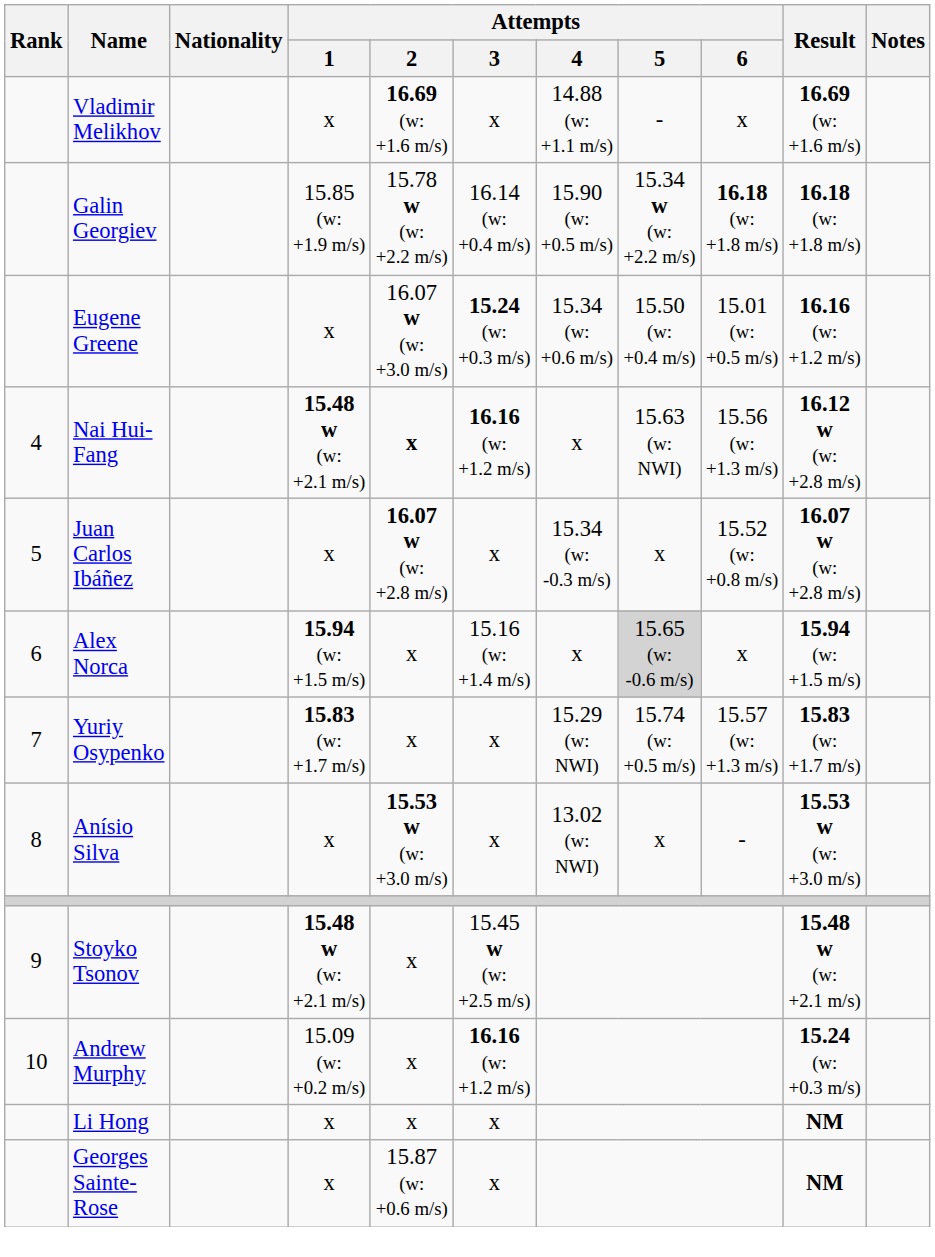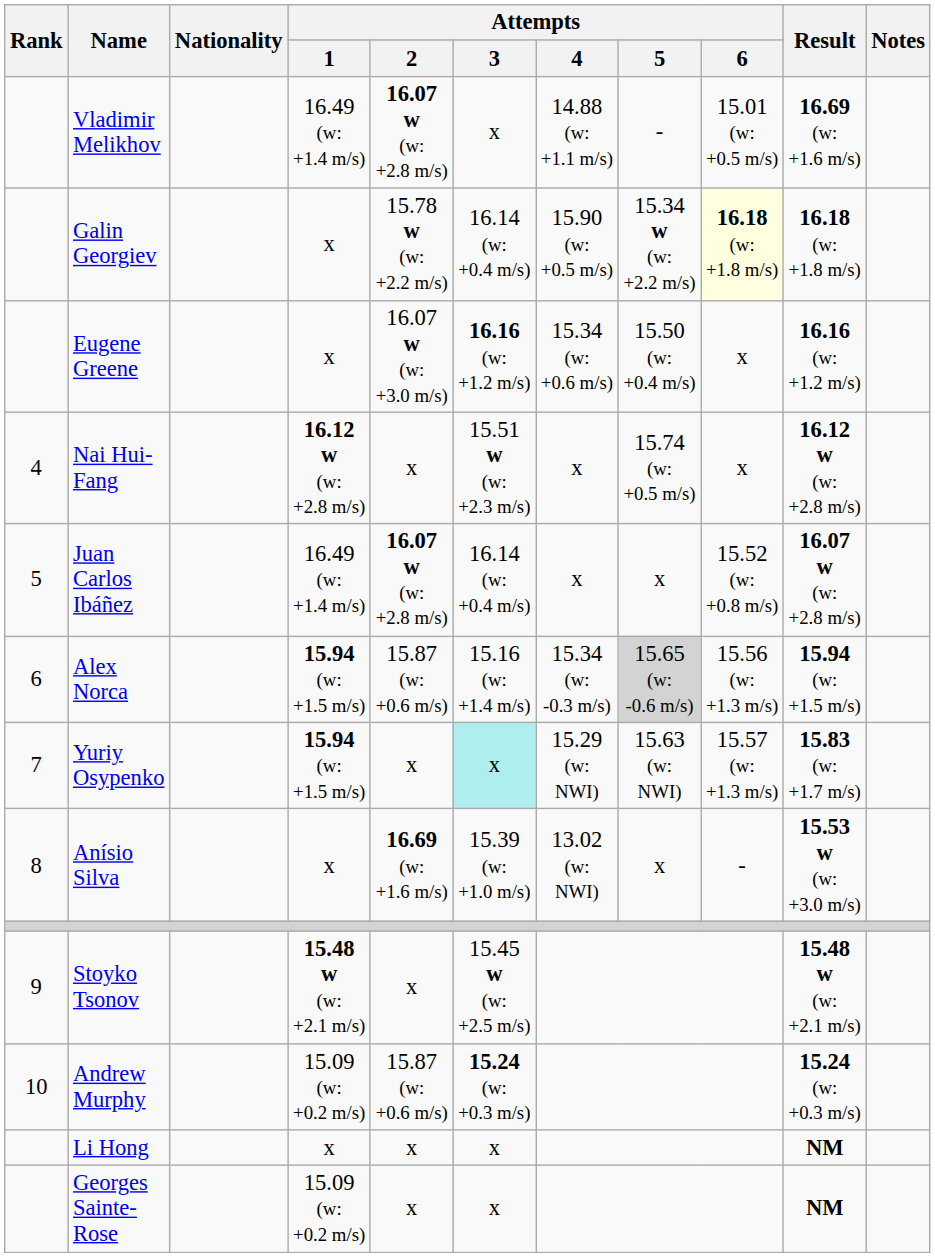 <table class="wikitable sortable" style="text-align:center">
 <tr>
 <th rowspan=2>Rank</th>
 <th rowspan=2>Name</th>
 <th rowspan=2>Nationality</th>
 <th colspan=6>Attempts</th>
 <th rowspan=2>Result</th>
 <th rowspan=2>Notes</th>
 </tr>
 <tr>
 <th>1</th>
 <th>2</th>
 <th>3</th>
 <th>4</th>
 <th>5</th>
 <th>6</th>
 </tr>
 <tr>
 <td></td>
 <td align=left><a href='#'>Vladimir Melikhov</a></td>
 <td align=left></td>
-<td>x</td>
-<td><strong>16.69</strong><br><small>(w: +1.6 m/s)</small></td>
+<td>16.49<br><small>(w: +1.4 m/s)</small></td>
+<td><strong>16.07</strong> <strong>w</strong> <br><small>(w: +2.8 m/s)</small></td>
 <td>x</td>
 <td>14.88<br><small>(w: +1.1 m/s)</small></td>
 <td>-</td>
-<td>x</td>
+<td>15.01<br><small>(w: +0.5 m/s)</small></td>
 <td><strong>16.69</strong> <br><small>(w: +1.6 m/s)</small></td>
 <td></td>
 </tr>
 <tr>
 <td></td>
 <td align=left><a href='#'>Galin Georgiev</a></td>
 <td align=left></td>
-<td>15.85<br><small>(w: +1.9 m/s)</small></td>
+<td>x</td>
 <td>15.78 <strong>w</strong> <br><small>(w: +2.2 m/s)</small></td>
 <td>16.14<br><small>(w: +0.4 m/s)</small></td>
 <td>15.90<br><small>(w: +0.5 m/s)</small></td>
 <td>15.34 <strong>w</strong> <br><small>(w: +2.2 m/s)</small></td>
-<td><strong>16.18</strong><br><small>(w: +1.8 m/s)</small></td>
+<td style="background: lightyellow;"><strong>16.18</strong><br><small>(w: +1.8 m/s)</small></td>
 <td><strong>16.18</strong> <br><small>(w: +1.8 m/s)</small></td>
 <td></td>
 </tr>
 <tr>
 <td></td>
 <td align=left><a href='#'>Eugene Greene</a></td>
 <td align=left></td>
 <td>x</td>
 <td>16.07 <strong>w</strong> <br><small>(w: +3.0 m/s)</small></td>
-<td><strong>15.24</strong><br><small>(w: +0.3 m/s)</small></td>
+<td><strong>16.16</strong><br><small>(w: +1.2 m/s)</small></td>
 <td>15.34<br><small>(w: +0.6 m/s)</small></td>
 <td>15.50<br><small>(w: +0.4 m/s)</small></td>
-<td>15.01<br><small>(w: +0.5 m/s)</small></td>
+<td>x</td>
 <td><strong>16.16</strong> <br><small>(w: +1.2 m/s)</small></td>
 <td></td>
 </tr>
 <tr>
 <td>4</td>
 <td align=left><a href='#'>Nai Hui-Fang</a></td>
 <td align=left></td>
-<td><strong>15.48</strong> <strong>w</strong> <br><small>(w: +2.1 m/s)</small></td>
-<td><strong>x</strong></td>
-<td><strong>16.16</strong><br><small>(w: +1.2 m/s)</small></td>
+<td><strong>16.12</strong> <strong>w</strong> <br><small>(w: +2.8 m/s)</small></td>
 <td>x</td>
-<td>15.63<br><small>(w: NWI)</small></td>
-<td>15.56<br><small>(w: +1.3 m/s)</small></td>
+<td>15.51 <strong>w</strong> <br><small>(w: +2.3 m/s)</small></td>
+<td>x</td>
+<td>15.74<br><small>(w: +0.5 m/s)</small></td>
+<td>x</td>
 <td><strong>16.12</strong>  <strong>w</strong> <br><small>(w: +2.8 m/s)</small></td>
 <td></td>
 </tr>
 <tr>
 <td>5</td>
 <td align=left><a href='#'>Juan Carlos Ibáñez</a></td>
 <td align=left></td>
+<td>16.49<br><small>(w: +1.4 m/s)</small></td>
+<td><strong>16.07</strong> <strong>w</strong> <br><small>(w: +2.8 m/s)</small></td>
+<td>16.14<br><small>(w: +0.4 m/s)</small></td>
 <td>x</td>
-<td><strong>16.07</strong> <strong>w</strong> <br><small>(w: +2.8 m/s)</small></td>
-<td>x</td>
-<td>15.34<br><small>(w: -0.3 m/s)</small></td>
 <td>x</td>
 <td>15.52<br><small>(w: +0.8 m/s)</small></td>
 <td><strong>16.07</strong>  <strong>w</strong> <br><small>(w: +2.8 m/s)</small></td>
 <td></td>
 </tr>
 <tr>
 <td>6</td>
 <td align=left><a href='#'>Alex Norca</a></td>
 <td align=left></td>
 <td><strong>15.94</strong><br><small>(w: +1.5 m/s)</small></td>
-<td>x</td>
+<td>15.87<br><small>(w: +0.6 m/s)</small></td>
 <td>15.16<br><small>(w: +1.4 m/s)</small></td>
-<td>x</td>
+<td>15.34<br><small>(w: -0.3 m/s)</small></td>
 <td style="background: lightgrey;">15.65<br><small>(w: -0.6 m/s)</small></td>
-<td>x</td>
+<td>15.56<br><small>(w: +1.3 m/s)</small></td>
 <td><strong>15.94</strong> <br><small>(w: +1.5 m/s)</small></td>
 <td></td>
 </tr>
 <tr>
 <td>7</td>
 <td align=left><a href='#'>Yuriy Osypenko</a></td>
 <td align=left></td>
-<td><strong>15.83</strong><br><small>(w: +1.7 m/s)</small></td>
+<td><strong>15.94</strong><br><small>(w: +1.5 m/s)</small></td>
 <td>x</td>
-<td>x</td>
+<td style="background: paleturquoise;">x</td>
 <td>15.29<br><small>(w: NWI)</small></td>
-<td>15.74<br><small>(w: +0.5 m/s)</small></td>
+<td>15.63<br><small>(w: NWI)</small></td>
 <td>15.57<br><small>(w: +1.3 m/s)</small></td>
 <td><strong>15.83</strong> <br><small>(w: +1.7 m/s)</small></td>
 <td></td>
 </tr>
 <tr>
 <td>8</td>
 <td align=left><a href='#'>Anísio Silva</a></td>
 <td align=left></td>
 <td>x</td>
-<td><strong>15.53</strong> <strong>w</strong> <br><small>(w: +3.0 m/s)</small></td>
-<td>x</td>
+<td><strong>16.69</strong><br><small>(w: +1.6 m/s)</small></td>
+<td>15.39<br><small>(w: +1.0 m/s)</small></td>
 <td>13.02<br><small>(w: NWI)</small></td>
 <td>x</td>
 <td>-</td>
 <td><strong>15.53</strong>  <strong>w</strong> <br><small>(w: +3.0 m/s)</small></td>
 <td></td>
 </tr>
 <tr>
 <td colspan=11 bgcolor=lightgray></td>
 </tr>
 <tr>
 <td>9</td>
 <td align=left><a href='#'>Stoyko Tsonov</a></td>
 <td align=left></td>
 <td><strong>15.48</strong> <strong>w</strong> <br><small>(w: +2.1 m/s)</small></td>
 <td>x</td>
 <td>15.45 <strong>w</strong> <br><small>(w: +2.5 m/s)</small></td>
 <td colspan=3></td>
 <td><strong>15.48</strong>  <strong>w</strong> <br><small>(w: +2.1 m/s)</small></td>
 <td></td>
 </tr>
 <tr>
 <td>10</td>
 <td align=left><a href='#'>Andrew Murphy</a></td>
 <td align=left></td>
 <td>15.09<br><small>(w: +0.2 m/s)</small></td>
-<td>x</td>
-<td><strong>16.16</strong><br><small>(w: +1.2 m/s)</small></td>
+<td>15.87<br><small>(w: +0.6 m/s)</small></td>
+<td><strong>15.24</strong><br><small>(w: +0.3 m/s)</small></td>
 <td colspan=3></td>
 <td><strong>15.24</strong> <br><small>(w: +0.3 m/s)</small></td>
 <td></td>
 </tr>
 <tr>
 <td></td>
 <td align=left><a href='#'>Li Hong</a></td>
 <td align=left></td>
 <td>x</td>
 <td>x</td>
 <td>x</td>
 <td colspan=3></td>
 <td><strong>NM</strong></td>
 <td></td>
 </tr>
 <tr>
 <td></td>
 <td align=left><a href='#'>Georges Sainte-Rose</a></td>
 <td align=left></td>
+<td>15.09<br><small>(w: +0.2 m/s)</small></td>
 <td>x</td>
-<td>15.87<br><small>(w: +0.6 m/s)</small></td>
 <td>x</td>
 <td colspan=3></td>
 <td><strong>NM</strong></td>
 <td></td>
 </tr>
 </table>
